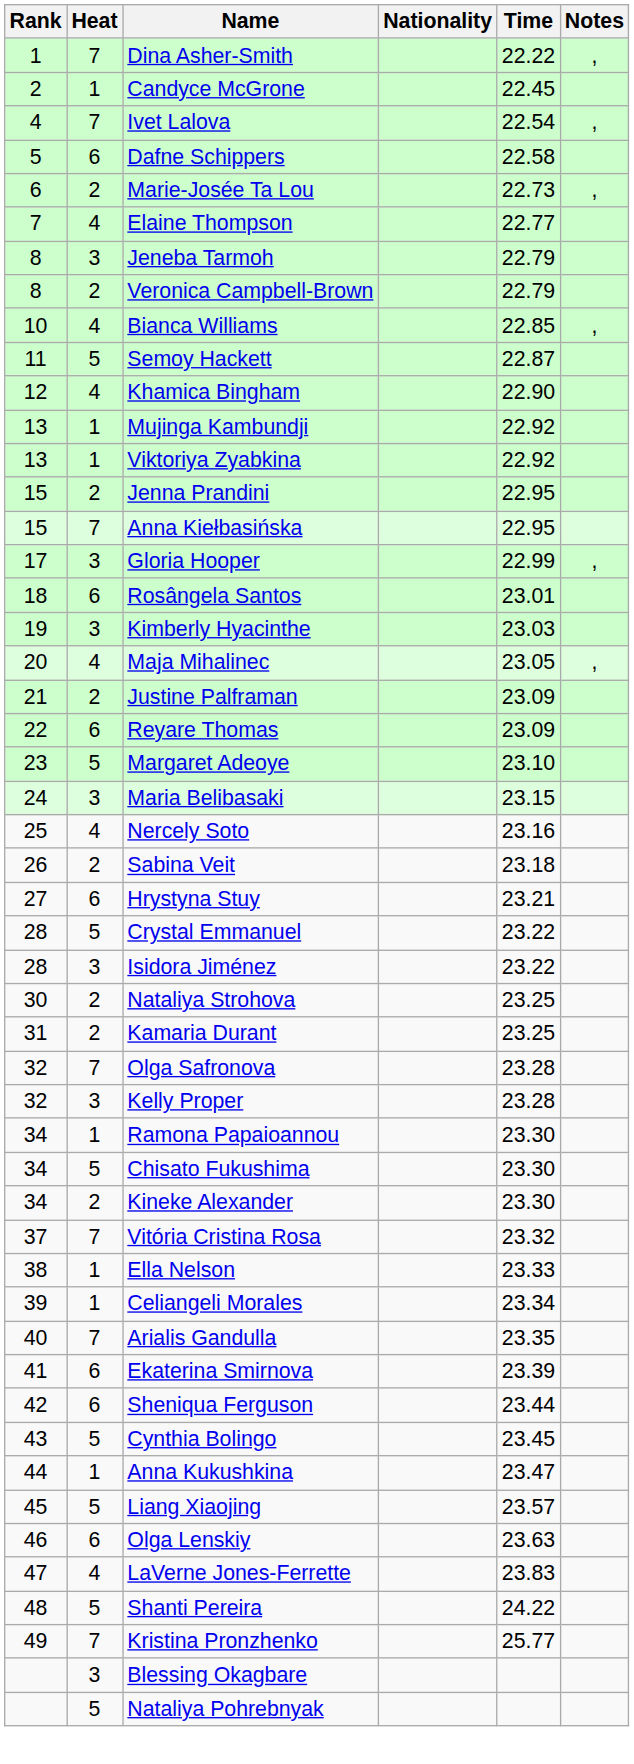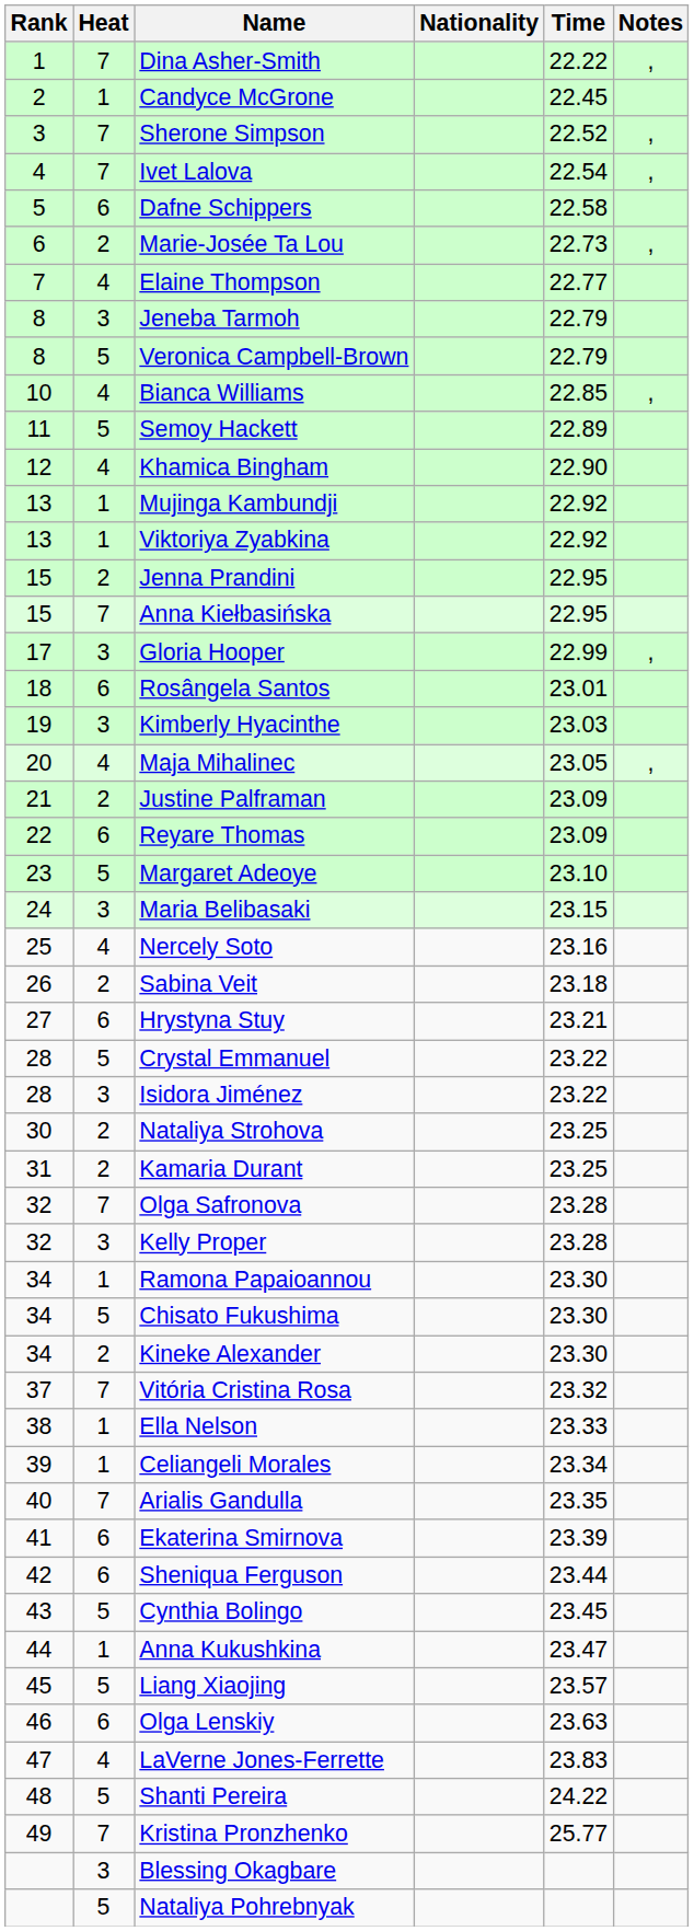 <table class="wikitable sortable" style="text-align:center">
 <tr>
 <th>Rank</th>
 <th>Heat</th>
 <th>Name</th>
 <th>Nationality</th>
 <th>Time</th>
 <th>Notes</th>
 </tr>
 <tr bgcolor=ccffcc>
 <td>1</td>
 <td>7</td>
 <td align=left><a href='#'>Dina Asher-Smith</a></td>
 <td align=left></td>
 <td>22.22</td>
 <td>, </td>
 </tr>
 <tr bgcolor=ccffcc>
 <td>2</td>
 <td>1</td>
 <td align=left><a href='#'>Candyce McGrone</a></td>
 <td align=left></td>
 <td>22.45</td>
 <td></td>
+</tr>
+<tr bgcolor=ccffcc>
+<td>3</td>
+<td>7</td>
+<td align=left><a href='#'>Sherone Simpson</a></td>
+<td align=left></td>
+<td>22.52</td>
+<td>, </td>
 </tr>
 <tr bgcolor=ccffcc>
 <td>4</td>
 <td>7</td>
 <td align=left><a href='#'>Ivet Lalova</a></td>
 <td align=left></td>
 <td>22.54</td>
 <td>, </td>
 </tr>
 <tr bgcolor=ccffcc>
 <td>5</td>
 <td>6</td>
 <td align=left><a href='#'>Dafne Schippers</a></td>
 <td align=left></td>
 <td>22.58</td>
 <td></td>
 </tr>
 <tr bgcolor=ccffcc>
 <td>6</td>
 <td>2</td>
 <td align=left><a href='#'>Marie-Josée Ta Lou</a></td>
 <td align=left></td>
 <td>22.73</td>
 <td>, </td>
 </tr>
 <tr bgcolor=ccffcc>
 <td>7</td>
 <td>4</td>
 <td align=left><a href='#'>Elaine Thompson</a></td>
 <td align=left></td>
 <td>22.77</td>
 <td></td>
 </tr>
 <tr bgcolor=ccffcc>
 <td>8</td>
 <td>3</td>
 <td align=left><a href='#'>Jeneba Tarmoh</a></td>
 <td align=left></td>
 <td>22.79</td>
 <td></td>
 </tr>
 <tr bgcolor=ccffcc>
 <td>8</td>
-<td>2</td>
+<td>5</td>
 <td align=left><a href='#'>Veronica Campbell-Brown</a></td>
 <td align=left></td>
 <td>22.79</td>
 <td></td>
 </tr>
 <tr bgcolor=ccffcc>
 <td>10</td>
 <td>4</td>
 <td align=left><a href='#'>Bianca Williams</a></td>
 <td align=left></td>
 <td>22.85</td>
 <td>, </td>
 </tr>
 <tr bgcolor=ccffcc>
 <td>11</td>
 <td>5</td>
 <td align=left><a href='#'>Semoy Hackett</a></td>
 <td align=left></td>
-<td>22.87</td>
+<td>22.89</td>
 <td></td>
 </tr>
 <tr bgcolor=ccffcc>
 <td>12</td>
 <td>4</td>
 <td align=left><a href='#'>Khamica Bingham</a></td>
 <td align=left></td>
 <td>22.90</td>
 <td></td>
 </tr>
 <tr bgcolor=ccffcc>
 <td>13</td>
 <td>1</td>
 <td align=left><a href='#'>Mujinga Kambundji</a></td>
 <td align=left></td>
 <td>22.92</td>
 <td></td>
 </tr>
 <tr bgcolor=ccffcc>
 <td>13</td>
 <td>1</td>
 <td align=left><a href='#'>Viktoriya Zyabkina</a></td>
 <td align=left></td>
 <td>22.92</td>
 <td></td>
 </tr>
 <tr bgcolor=ccffcc>
 <td>15</td>
 <td>2</td>
 <td align=left><a href='#'>Jenna Prandini</a></td>
 <td align=left></td>
 <td>22.95</td>
 <td></td>
 </tr>
 <tr bgcolor=ddffdd>
 <td>15</td>
 <td>7</td>
 <td align=left><a href='#'>Anna Kiełbasińska</a></td>
 <td align=left></td>
 <td>22.95</td>
 <td></td>
 </tr>
 <tr bgcolor=ccffcc>
 <td>17</td>
 <td>3</td>
 <td align=left><a href='#'>Gloria Hooper</a></td>
 <td align=left></td>
 <td>22.99</td>
 <td>, </td>
 </tr>
 <tr bgcolor=ccffcc>
 <td>18</td>
 <td>6</td>
 <td align=left><a href='#'>Rosângela Santos</a></td>
 <td align=left></td>
 <td>23.01</td>
 <td></td>
 </tr>
 <tr bgcolor=ccffcc>
 <td>19</td>
 <td>3</td>
 <td align=left><a href='#'>Kimberly Hyacinthe</a></td>
 <td align=left></td>
 <td>23.03</td>
 <td></td>
 </tr>
 <tr bgcolor=ddffdd>
 <td>20</td>
 <td>4</td>
 <td align=left><a href='#'>Maja Mihalinec</a></td>
 <td align=left></td>
 <td>23.05</td>
 <td>, </td>
 </tr>
 <tr bgcolor=ccffcc>
 <td>21</td>
 <td>2</td>
 <td align=left><a href='#'>Justine Palframan</a></td>
 <td align=left></td>
 <td>23.09</td>
 <td></td>
 </tr>
 <tr bgcolor=ccffcc>
 <td>22</td>
 <td>6</td>
 <td align=left><a href='#'>Reyare Thomas</a></td>
 <td align=left></td>
 <td>23.09</td>
 <td></td>
 </tr>
 <tr bgcolor=ccffcc>
 <td>23</td>
 <td>5</td>
 <td align=left><a href='#'>Margaret Adeoye</a></td>
 <td align=left></td>
 <td>23.10</td>
 <td></td>
 </tr>
 <tr bgcolor=ddffdd>
 <td>24</td>
 <td>3</td>
 <td align=left><a href='#'>Maria Belibasaki</a></td>
 <td align=left></td>
 <td>23.15</td>
 <td></td>
 </tr>
 <tr>
 <td>25</td>
 <td>4</td>
 <td align=left><a href='#'>Nercely Soto</a></td>
 <td align=left></td>
 <td>23.16</td>
 <td></td>
 </tr>
 <tr>
 <td>26</td>
 <td>2</td>
 <td align=left><a href='#'>Sabina Veit</a></td>
 <td align=left></td>
 <td>23.18</td>
 <td></td>
 </tr>
 <tr>
 <td>27</td>
 <td>6</td>
 <td align=left><a href='#'>Hrystyna Stuy</a></td>
 <td align=left></td>
 <td>23.21</td>
 <td></td>
 </tr>
 <tr>
 <td>28</td>
 <td>5</td>
 <td align=left><a href='#'>Crystal Emmanuel</a></td>
 <td align=left></td>
 <td>23.22</td>
 <td></td>
 </tr>
 <tr>
 <td>28</td>
 <td>3</td>
 <td align=left><a href='#'>Isidora Jiménez</a></td>
 <td align=left></td>
 <td>23.22</td>
 <td></td>
 </tr>
 <tr>
 <td>30</td>
 <td>2</td>
 <td align=left><a href='#'>Nataliya Strohova</a></td>
 <td align=left></td>
 <td>23.25</td>
 <td></td>
 </tr>
 <tr>
 <td>31</td>
 <td>2</td>
 <td align=left><a href='#'>Kamaria Durant</a></td>
 <td align=left></td>
 <td>23.25</td>
 <td></td>
 </tr>
 <tr>
 <td>32</td>
 <td>7</td>
 <td align=left><a href='#'>Olga Safronova</a></td>
 <td align=left></td>
 <td>23.28</td>
 <td></td>
 </tr>
 <tr>
 <td>32</td>
 <td>3</td>
 <td align=left><a href='#'>Kelly Proper</a></td>
 <td align=left></td>
 <td>23.28</td>
 <td></td>
 </tr>
 <tr>
 <td>34</td>
 <td>1</td>
 <td align=left><a href='#'>Ramona Papaioannou</a></td>
 <td align=left></td>
 <td>23.30</td>
 <td></td>
 </tr>
 <tr>
 <td>34</td>
 <td>5</td>
 <td align=left><a href='#'>Chisato Fukushima</a></td>
 <td align=left></td>
 <td>23.30</td>
 <td></td>
 </tr>
 <tr>
 <td>34</td>
 <td>2</td>
 <td align=left><a href='#'>Kineke Alexander</a></td>
 <td align=left></td>
 <td>23.30</td>
 <td></td>
 </tr>
 <tr>
 <td>37</td>
 <td>7</td>
 <td align=left><a href='#'>Vitória Cristina Rosa</a></td>
 <td align=left></td>
 <td>23.32</td>
 <td></td>
 </tr>
 <tr>
 <td>38</td>
 <td>1</td>
 <td align=left><a href='#'>Ella Nelson</a></td>
 <td align=left></td>
 <td>23.33</td>
 <td></td>
 </tr>
 <tr>
 <td>39</td>
 <td>1</td>
 <td align=left><a href='#'>Celiangeli Morales</a></td>
 <td align=left></td>
 <td>23.34</td>
 <td></td>
 </tr>
 <tr>
 <td>40</td>
 <td>7</td>
 <td align=left><a href='#'>Arialis Gandulla</a></td>
 <td align=left></td>
 <td>23.35</td>
 <td></td>
 </tr>
 <tr>
 <td>41</td>
 <td>6</td>
 <td align=left><a href='#'>Ekaterina Smirnova</a></td>
 <td align=left></td>
 <td>23.39</td>
 <td></td>
 </tr>
 <tr>
 <td>42</td>
 <td>6</td>
 <td align=left><a href='#'>Sheniqua Ferguson</a></td>
 <td align=left></td>
 <td>23.44</td>
 <td></td>
 </tr>
 <tr>
 <td>43</td>
 <td>5</td>
 <td align=left><a href='#'>Cynthia Bolingo</a></td>
 <td align=left></td>
 <td>23.45</td>
 <td></td>
 </tr>
 <tr>
 <td>44</td>
 <td>1</td>
 <td align=left><a href='#'>Anna Kukushkina</a></td>
 <td align=left></td>
 <td>23.47</td>
 <td></td>
 </tr>
 <tr>
 <td>45</td>
 <td>5</td>
 <td align=left><a href='#'>Liang Xiaojing</a></td>
 <td align=left></td>
 <td>23.57</td>
 <td></td>
 </tr>
 <tr>
 <td>46</td>
 <td>6</td>
 <td align=left><a href='#'>Olga Lenskiy</a></td>
 <td align=left></td>
 <td>23.63</td>
 <td></td>
 </tr>
 <tr>
 <td>47</td>
 <td>4</td>
 <td align=left><a href='#'>LaVerne Jones-Ferrette</a></td>
 <td align=left></td>
 <td>23.83</td>
 <td></td>
 </tr>
 <tr>
 <td>48</td>
 <td>5</td>
 <td align=left><a href='#'>Shanti Pereira</a></td>
 <td align=left></td>
 <td>24.22</td>
 <td></td>
 </tr>
 <tr>
 <td>49</td>
 <td>7</td>
 <td align=left><a href='#'>Kristina Pronzhenko</a></td>
 <td align=left></td>
 <td>25.77</td>
 <td></td>
 </tr>
 <tr>
 <td></td>
 <td>3</td>
 <td align=left><a href='#'>Blessing Okagbare</a></td>
 <td align=left></td>
 <td></td>
 <td></td>
 </tr>
 <tr>
 <td></td>
 <td>5</td>
 <td align=left><a href='#'>Nataliya Pohrebnyak</a></td>
 <td align=left></td>
 <td></td>
 <td></td>
 </tr>
 </table>
